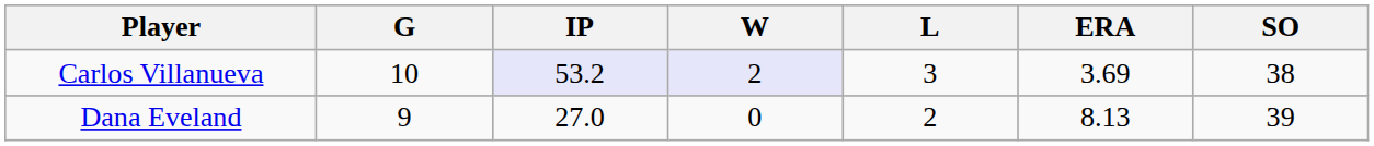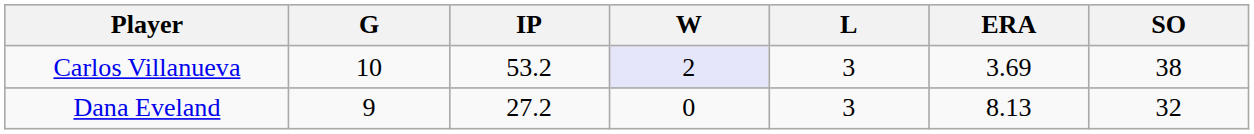 <table class="wikitable sortable">
 <tr>
 <th bgcolor="#DDDDFF" width="16%">Player</th>
 <th bgcolor="#DDDDFF" width="9%">G</th>
 <th bgcolor="#DDDDFF" width="9%">IP</th>
 <th bgcolor="#DDDDFF" width="9%">W</th>
 <th bgcolor="#DDDDFF" width="9%">L</th>
 <th bgcolor="#DDDDFF" width="9%">ERA</th>
 <th bgcolor="#DDDDFF" width="9%">SO</th>
 </tr>
 <tr align="center">
 <td><a href='#'>Carlos Villanueva</a></td>
 <td>10</td>
-<td style="background: lavender;">53.2</td>
+<td>53.2</td>
 <td style="background: lavender;">2</td>
 <td>3</td>
 <td>3.69</td>
 <td>38</td>
 </tr>
 <tr align=center>
 <td><a href='#'>Dana Eveland</a></td>
 <td>9</td>
-<td>27.0</td>
+<td>27.2</td>
 <td>0</td>
-<td>2</td>
+<td>3</td>
 <td>8.13</td>
-<td>39</td>
+<td>32</td>
 </tr>
 </table>
